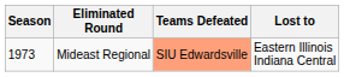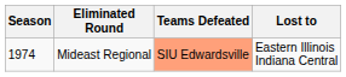 <table class="wikitable">
 <tr>
 <th>Season</th>
 <th>Eliminated<br>Round</th>
 <th>Teams Defeated</th>
 <th>Lost to</th>
 </tr>
 <tr>
-<td>1973</td>
+<td>1974</td>
 <td>Mideast Regional</td>
 <td style="background: lightsalmon;">SIU Edwardsville</td>
 <td>Eastern Illinois<br> Indiana Central</td>
 </tr>
 </table>
